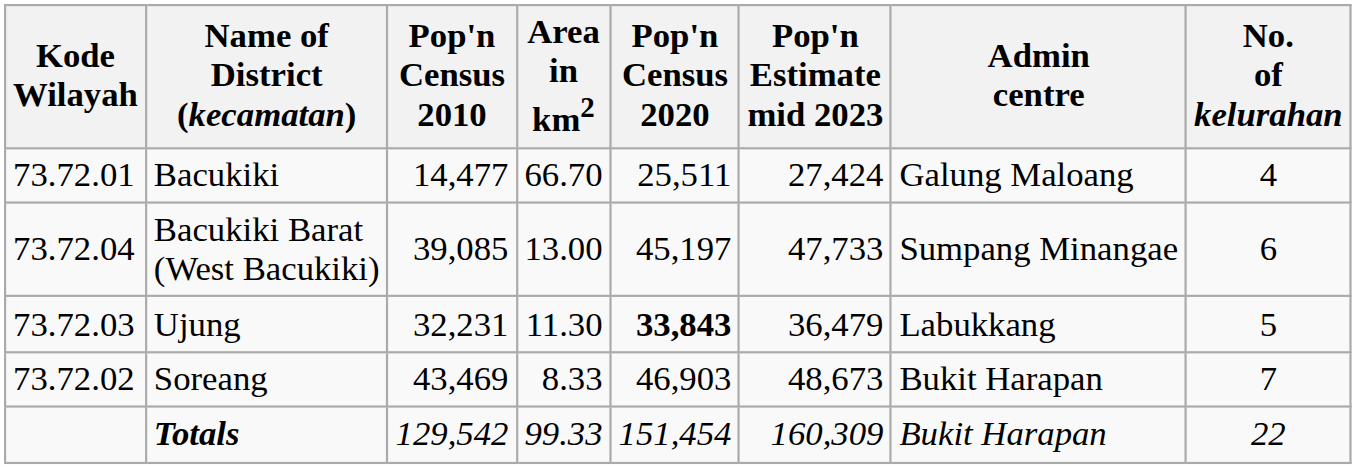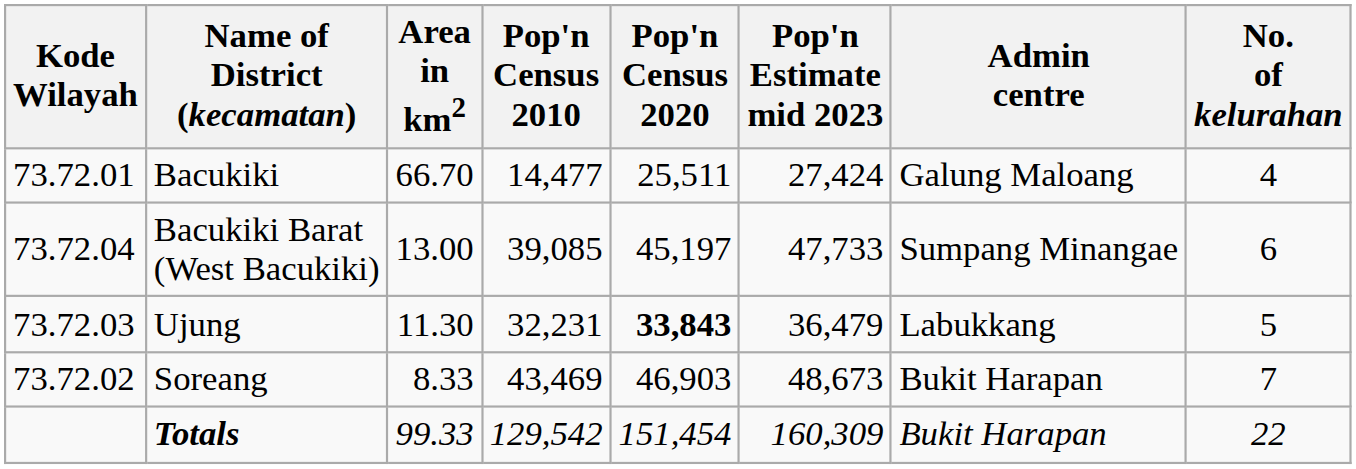 <table class="sortable wikitable">
 <tr>
 <th>Kode <br>Wilayah</th>
 <th>Name of<br>District<br>(<em>kecamatan</em>)</th>
+<th>Area<br> in <br>km<sup>2</sup></th>
 <th>Pop'n<br>Census<br>2010</th>
-<th>Area<br> in <br>km<sup>2</sup></th>
 <th>Pop'n<br>Census<br>2020</th>
 <th>Pop'n<br>Estimate<br>mid 2023</th>
 <th>Admin<br>centre</th>
 <th>No.<br> of<br><em>kelurahan</em></th>
 </tr>
 <tr>
 <td>73.72.01</td>
 <td>Bacukiki</td>
+<td align="right">66.70</td>
 <td align="right">14,477</td>
-<td align="right">66.70</td>
 <td align="right">25,511</td>
 <td align="right">27,424</td>
 <td>Galung Maloang</td>
 <td align="center">4</td>
 </tr>
 <tr>
 <td>73.72.04</td>
 <td>Bacukiki Barat <br>(West Bacukiki)</td>
+<td align="right">13.00</td>
 <td align="right">39,085</td>
-<td align="right">13.00</td>
 <td align="right">45,197</td>
 <td align="right">47,733</td>
 <td>Sumpang Minangae</td>
 <td align="center">6</td>
 </tr>
 <tr>
 <td>73.72.03</td>
 <td>Ujung</td>
+<td align="right">11.30</td>
 <td align="right">32,231</td>
-<td align="right">11.30</td>
 <td align="right"><strong>33,843</strong></td>
 <td align="right">36,479</td>
 <td>Labukkang</td>
 <td align="center">5</td>
 </tr>
 <tr>
 <td>73.72.02</td>
 <td>Soreang</td>
+<td align="right">8.33</td>
 <td align="right">43,469</td>
-<td align="right">8.33</td>
 <td align="right">46,903</td>
 <td align="right">48,673</td>
 <td>Bukit Harapan</td>
 <td align="center">7</td>
 </tr>
 <tr>
 <td></td>
 <td><strong><em>Totals</em></strong></td>
+<td align="right"><em>99.33</em></td>
 <td align="right"><em>129,542</em></td>
-<td align="right"><em>99.33</em></td>
 <td align="right"><em>151,454</em></td>
 <td align="right"><em>160,309</em></td>
 <td><em>Bukit Harapan</em></td>
 <td align="center"><em>22</em></td>
 </tr>
 </table>
